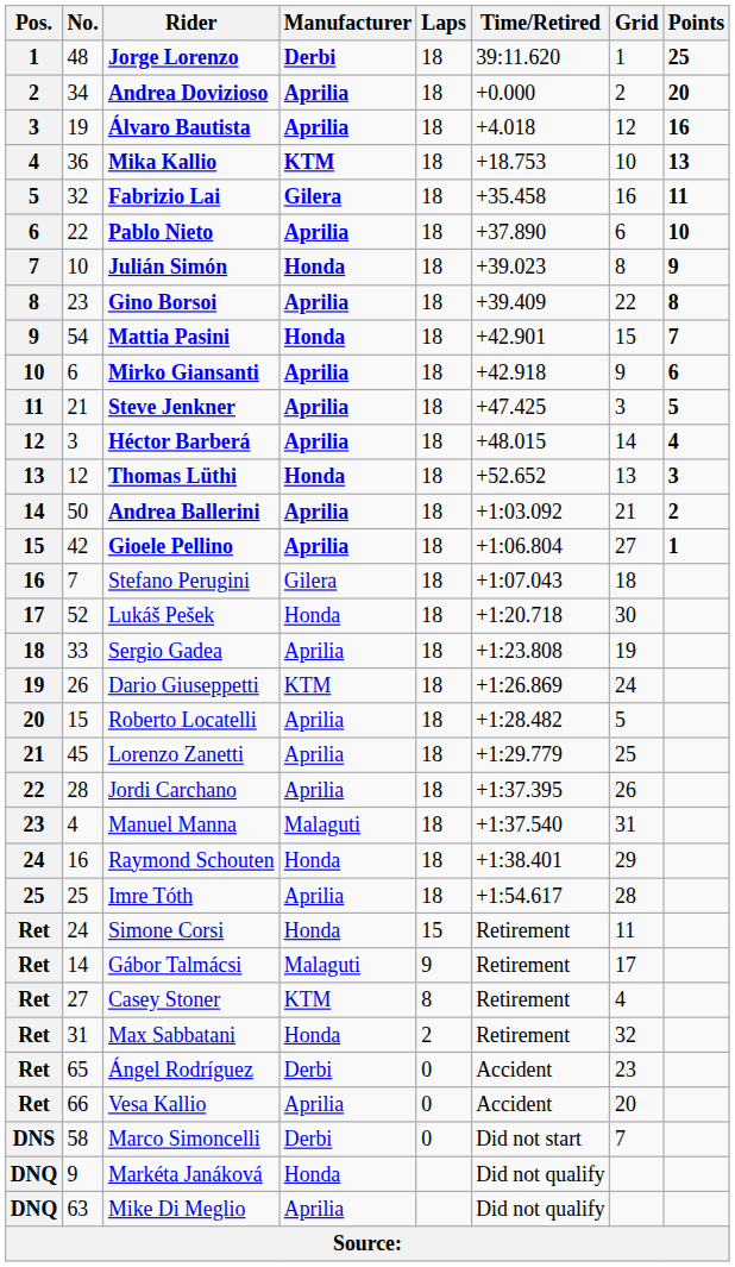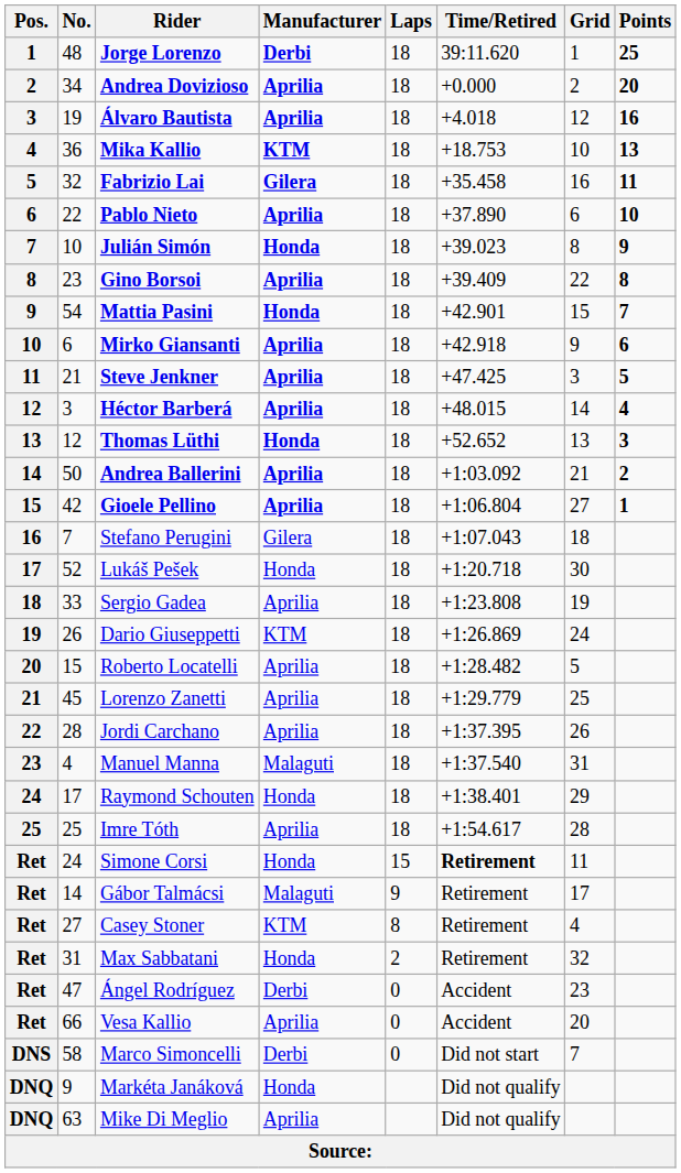 <table class="wikitable" style="font-size: 95%;">
 <tr>
 <th>Pos.</th>
 <th>No.</th>
 <th>Rider</th>
 <th>Manufacturer</th>
 <th>Laps</th>
 <th>Time/Retired</th>
 <th>Grid</th>
 <th>Points</th>
 </tr>
 <tr>
 <th>1</th>
 <td>48</td>
 <td> <strong><a href='#'>Jorge Lorenzo</a></strong></td>
 <td><strong><a href='#'>Derbi</a></strong></td>
 <td>18</td>
 <td>39:11.620</td>
 <td>1</td>
 <td><strong>25</strong></td>
 </tr>
 <tr>
 <th>2</th>
 <td>34</td>
 <td> <strong><a href='#'>Andrea Dovizioso</a></strong></td>
 <td><strong><a href='#'>Aprilia</a></strong></td>
 <td>18</td>
 <td>+0.000</td>
 <td>2</td>
 <td><strong>20</strong></td>
 </tr>
 <tr>
 <th>3</th>
 <td>19</td>
 <td> <strong><a href='#'>Álvaro Bautista</a></strong></td>
 <td><strong><a href='#'>Aprilia</a></strong></td>
 <td>18</td>
 <td>+4.018</td>
 <td>12</td>
 <td><strong>16</strong></td>
 </tr>
 <tr>
 <th>4</th>
 <td>36</td>
 <td> <strong><a href='#'>Mika Kallio</a></strong></td>
 <td><strong><a href='#'>KTM</a></strong></td>
 <td>18</td>
 <td>+18.753</td>
 <td>10</td>
 <td><strong>13</strong></td>
 </tr>
 <tr>
 <th>5</th>
 <td>32</td>
 <td> <strong><a href='#'>Fabrizio Lai</a></strong></td>
 <td><strong><a href='#'>Gilera</a></strong></td>
 <td>18</td>
 <td>+35.458</td>
 <td>16</td>
 <td><strong>11</strong></td>
 </tr>
 <tr>
 <th>6</th>
 <td>22</td>
 <td> <strong><a href='#'>Pablo Nieto</a></strong></td>
 <td><strong><a href='#'>Aprilia</a></strong></td>
 <td>18</td>
 <td>+37.890</td>
 <td>6</td>
 <td><strong>10</strong></td>
 </tr>
 <tr>
 <th>7</th>
 <td>10</td>
 <td> <strong><a href='#'>Julián Simón</a></strong></td>
 <td><strong><a href='#'>Honda</a></strong></td>
 <td>18</td>
 <td>+39.023</td>
 <td>8</td>
 <td><strong>9</strong></td>
 </tr>
 <tr>
 <th>8</th>
 <td>23</td>
 <td> <strong><a href='#'>Gino Borsoi</a></strong></td>
 <td><strong><a href='#'>Aprilia</a></strong></td>
 <td>18</td>
 <td>+39.409</td>
 <td>22</td>
 <td><strong>8</strong></td>
 </tr>
 <tr>
 <th>9</th>
 <td>54</td>
 <td> <strong><a href='#'>Mattia Pasini</a></strong></td>
 <td><strong><a href='#'>Honda</a></strong></td>
 <td>18</td>
 <td>+42.901</td>
 <td>15</td>
 <td><strong>7</strong></td>
 </tr>
 <tr>
 <th>10</th>
 <td>6</td>
 <td> <strong><a href='#'>Mirko Giansanti</a></strong></td>
 <td><strong><a href='#'>Aprilia</a></strong></td>
 <td>18</td>
 <td>+42.918</td>
 <td>9</td>
 <td><strong>6</strong></td>
 </tr>
 <tr>
 <th>11</th>
 <td>21</td>
 <td> <strong><a href='#'>Steve Jenkner</a></strong></td>
 <td><strong><a href='#'>Aprilia</a></strong></td>
 <td>18</td>
 <td>+47.425</td>
 <td>3</td>
 <td><strong>5</strong></td>
 </tr>
 <tr>
 <th>12</th>
 <td>3</td>
 <td> <strong><a href='#'>Héctor Barberá</a></strong></td>
 <td><strong><a href='#'>Aprilia</a></strong></td>
 <td>18</td>
 <td>+48.015</td>
 <td>14</td>
 <td><strong>4</strong></td>
 </tr>
 <tr>
 <th>13</th>
 <td>12</td>
 <td> <strong><a href='#'>Thomas Lüthi</a></strong></td>
 <td><strong><a href='#'>Honda</a></strong></td>
 <td>18</td>
 <td>+52.652</td>
 <td>13</td>
 <td><strong>3</strong></td>
 </tr>
 <tr>
 <th>14</th>
 <td>50</td>
 <td> <strong><a href='#'>Andrea Ballerini</a></strong></td>
 <td><strong><a href='#'>Aprilia</a></strong></td>
 <td>18</td>
 <td>+1:03.092</td>
 <td>21</td>
 <td><strong>2</strong></td>
 </tr>
 <tr>
 <th>15</th>
 <td>42</td>
 <td> <strong><a href='#'>Gioele Pellino</a></strong></td>
 <td><strong><a href='#'>Aprilia</a></strong></td>
 <td>18</td>
 <td>+1:06.804</td>
 <td>27</td>
 <td><strong>1</strong></td>
 </tr>
 <tr>
 <th>16</th>
 <td>7</td>
 <td> <a href='#'>Stefano Perugini</a></td>
 <td><a href='#'>Gilera</a></td>
 <td>18</td>
 <td>+1:07.043</td>
 <td>18</td>
 <td></td>
 </tr>
 <tr>
 <th>17</th>
 <td>52</td>
 <td> <a href='#'>Lukáš Pešek</a></td>
 <td><a href='#'>Honda</a></td>
 <td>18</td>
 <td>+1:20.718</td>
 <td>30</td>
 <td></td>
 </tr>
 <tr>
 <th>18</th>
 <td>33</td>
 <td> <a href='#'>Sergio Gadea</a></td>
 <td><a href='#'>Aprilia</a></td>
 <td>18</td>
 <td>+1:23.808</td>
 <td>19</td>
 <td></td>
 </tr>
 <tr>
 <th>19</th>
 <td>26</td>
 <td> <a href='#'>Dario Giuseppetti</a></td>
 <td><a href='#'>KTM</a></td>
 <td>18</td>
 <td>+1:26.869</td>
 <td>24</td>
 <td></td>
 </tr>
 <tr>
 <th>20</th>
 <td>15</td>
 <td> <a href='#'>Roberto Locatelli</a></td>
 <td><a href='#'>Aprilia</a></td>
 <td>18</td>
 <td>+1:28.482</td>
 <td>5</td>
 <td></td>
 </tr>
 <tr>
 <th>21</th>
 <td>45</td>
 <td> <a href='#'>Lorenzo Zanetti</a></td>
 <td><a href='#'>Aprilia</a></td>
 <td>18</td>
 <td>+1:29.779</td>
 <td>25</td>
 <td></td>
 </tr>
 <tr>
 <th>22</th>
 <td>28</td>
 <td> <a href='#'>Jordi Carchano</a></td>
 <td><a href='#'>Aprilia</a></td>
 <td>18</td>
 <td>+1:37.395</td>
 <td>26</td>
 <td></td>
 </tr>
 <tr>
 <th>23</th>
 <td>4</td>
 <td> <a href='#'>Manuel Manna</a></td>
 <td><a href='#'>Malaguti</a></td>
 <td>18</td>
 <td>+1:37.540</td>
 <td>31</td>
 <td></td>
 </tr>
 <tr>
 <th>24</th>
-<td>16</td>
+<td>17</td>
 <td> <a href='#'>Raymond Schouten</a></td>
 <td><a href='#'>Honda</a></td>
 <td>18</td>
 <td>+1:38.401</td>
 <td>29</td>
 <td></td>
 </tr>
 <tr>
 <th>25</th>
 <td>25</td>
 <td> <a href='#'>Imre Tóth</a></td>
 <td><a href='#'>Aprilia</a></td>
 <td>18</td>
 <td>+1:54.617</td>
 <td>28</td>
 <td></td>
 </tr>
 <tr>
 <th>Ret</th>
 <td>24</td>
 <td> <a href='#'>Simone Corsi</a></td>
 <td><a href='#'>Honda</a></td>
 <td>15</td>
-<td>Retirement</td>
+<td><strong>Retirement</strong></td>
 <td>11</td>
 <td></td>
 </tr>
 <tr>
 <th>Ret</th>
 <td>14</td>
 <td> <a href='#'>Gábor Talmácsi</a></td>
 <td><a href='#'>Malaguti</a></td>
 <td>9</td>
 <td>Retirement</td>
 <td>17</td>
 <td></td>
 </tr>
 <tr>
 <th>Ret</th>
 <td>27</td>
 <td> <a href='#'>Casey Stoner</a></td>
 <td><a href='#'>KTM</a></td>
 <td>8</td>
 <td>Retirement</td>
 <td>4</td>
 <td></td>
 </tr>
 <tr>
 <th>Ret</th>
 <td>31</td>
 <td> <a href='#'>Max Sabbatani</a></td>
 <td><a href='#'>Honda</a></td>
 <td>2</td>
 <td>Retirement</td>
 <td>32</td>
 <td></td>
 </tr>
 <tr>
 <th>Ret</th>
-<td>65</td>
+<td>47</td>
 <td> <a href='#'>Ángel Rodríguez</a></td>
 <td><a href='#'>Derbi</a></td>
 <td>0</td>
 <td>Accident</td>
 <td>23</td>
 <td></td>
 </tr>
 <tr>
 <th>Ret</th>
 <td>66</td>
 <td> <a href='#'>Vesa Kallio</a></td>
 <td><a href='#'>Aprilia</a></td>
 <td>0</td>
 <td>Accident</td>
 <td>20</td>
 <td></td>
 </tr>
 <tr>
 <th>DNS</th>
 <td>58</td>
 <td> <a href='#'>Marco Simoncelli</a></td>
 <td><a href='#'>Derbi</a></td>
 <td>0</td>
 <td>Did not start</td>
 <td>7</td>
 <td></td>
 </tr>
 <tr>
 <th>DNQ</th>
 <td>9</td>
 <td> <a href='#'>Markéta Janáková</a></td>
 <td><a href='#'>Honda</a></td>
 <td></td>
 <td>Did not qualify</td>
 <td></td>
 <td></td>
 </tr>
 <tr>
 <th>DNQ</th>
 <td>63</td>
 <td> <a href='#'>Mike Di Meglio</a></td>
 <td><a href='#'>Aprilia</a></td>
 <td></td>
 <td>Did not qualify</td>
 <td></td>
 <td></td>
 </tr>
 <tr>
 <th colspan=8>Source: </th>
 </tr>
 </table>
